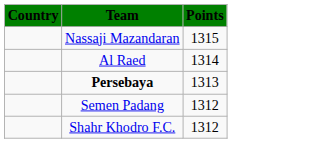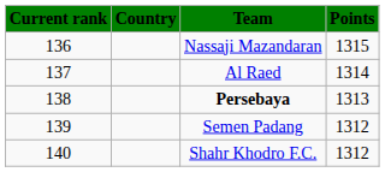 <table class="wikitable" style="text-align: center;">
 <tr>
+<th style="background:green"><span> Current rank</span></th>
 <th style="background:green"><span> Country</span></th>
 <th style="background:green"><span> Team</span></th>
 <th style="background:green"><span> Points</span></th>
 </tr>
 <tr>
+<td>136</td>
 <td></td>
 <td><a href='#'>Nassaji Mazandaran</a></td>
 <td>1315</td>
 </tr>
 <tr>
+<td>137</td>
 <td></td>
 <td><a href='#'>Al Raed</a></td>
 <td>1314</td>
 </tr>
 <tr>
+<td>138</td>
 <td></td>
 <td><strong>Persebaya</strong></td>
 <td>1313</td>
 </tr>
 <tr>
+<td>139</td>
 <td></td>
 <td><a href='#'>Semen Padang</a></td>
 <td>1312</td>
 </tr>
 <tr>
+<td>140</td>
 <td></td>
 <td><a href='#'>Shahr Khodro F.C.</a></td>
 <td>1312</td>
 </tr>
 </table>
